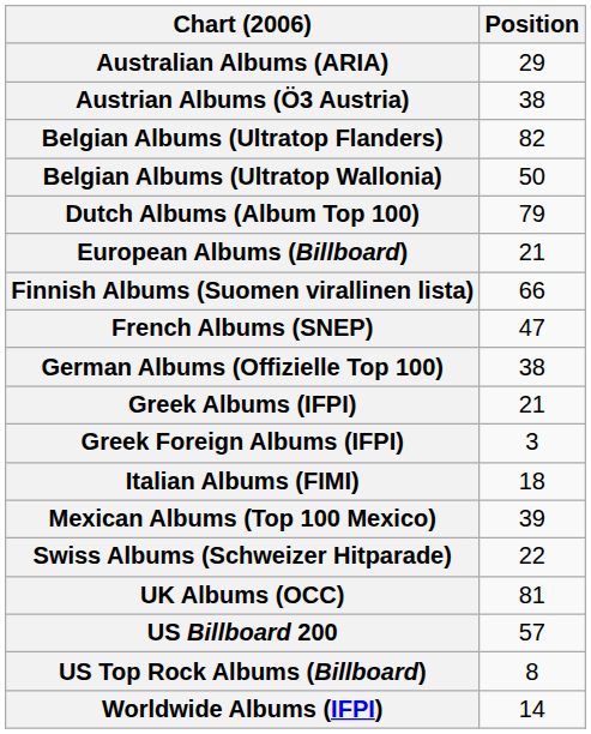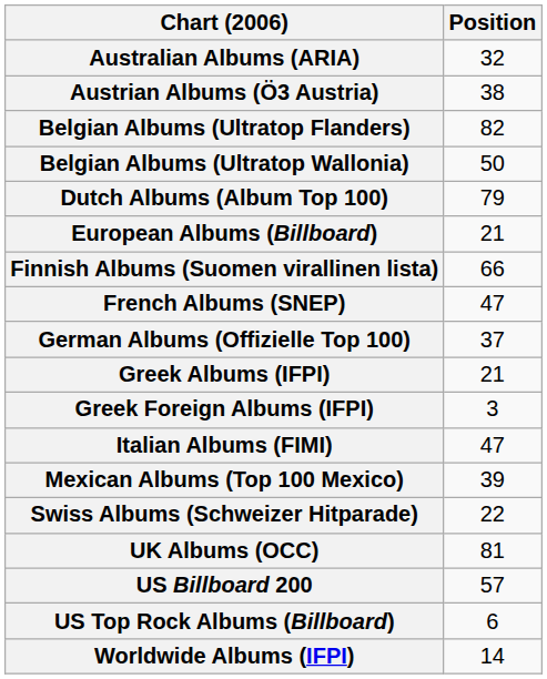 <table class="wikitable sortable plainrowheaders" style="text-align:center">
 <tr>
 <th scope="col">Chart (2006)</th>
 <th scope="col">Position</th>
 </tr>
 <tr>
 <th scope="row">Australian Albums (ARIA)</th>
-<td>29</td>
+<td>32</td>
 </tr>
 <tr>
 <th scope="row">Austrian Albums (Ö3 Austria)</th>
 <td>38</td>
 </tr>
 <tr>
 <th scope="row">Belgian Albums (Ultratop Flanders)</th>
 <td>82</td>
 </tr>
 <tr>
 <th scope="row">Belgian Albums (Ultratop Wallonia)</th>
 <td>50</td>
 </tr>
 <tr>
 <th scope="row">Dutch Albums (Album Top 100)</th>
 <td>79</td>
 </tr>
 <tr>
 <th scope="row">European Albums (<em>Billboard</em>)</th>
 <td>21</td>
 </tr>
 <tr>
 <th scope="row">Finnish Albums (Suomen virallinen lista)</th>
 <td>66</td>
 </tr>
 <tr>
 <th scope="row">French Albums (SNEP)</th>
 <td>47</td>
 </tr>
 <tr>
 <th scope="row">German Albums (Offizielle Top 100)</th>
-<td>38</td>
+<td>37</td>
 </tr>
 <tr>
 <th scope="row">Greek Albums (IFPI)</th>
 <td>21</td>
 </tr>
 <tr>
 <th scope="row">Greek Foreign Albums (IFPI)</th>
 <td>3</td>
 </tr>
 <tr>
 <th scope="row">Italian Albums (FIMI)</th>
-<td>18</td>
+<td>47</td>
 </tr>
 <tr>
 <th scope="row">Mexican Albums (Top 100 Mexico)</th>
 <td>39</td>
 </tr>
 <tr>
 <th scope="row">Swiss Albums (Schweizer Hitparade)</th>
 <td>22</td>
 </tr>
 <tr>
 <th scope="row">UK Albums (OCC)</th>
 <td>81</td>
 </tr>
 <tr>
 <th scope="row">US <em>Billboard</em> 200</th>
 <td>57</td>
 </tr>
 <tr>
 <th scope="row">US Top Rock Albums (<em>Billboard</em>)</th>
-<td>8</td>
+<td>6</td>
 </tr>
 <tr>
 <th scope="row">Worldwide Albums (<a href='#'>IFPI</a>)</th>
 <td>14</td>
 </tr>
 </table>
